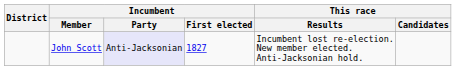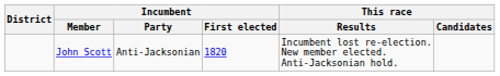 <table class=wikitable>
 <tr>
 <th rowspan=2>District</th>
 <th colspan=3>Incumbent</th>
 <th colspan=2>This race</th>
 </tr>
 <tr>
 <th>Member</th>
 <th>Party</th>
 <th>First elected</th>
 <th>Results</th>
 <th>Candidates</th>
 </tr>
 <tr>
 <td></td>
 <td><a href='#'>John Scott</a></td>
-<td style="background: lavender;">Anti-Jacksonian</td>
-<td><a href='#'>1827</a></td>
+<td>Anti-Jacksonian</td>
+<td><a href='#'>1820</a></td>
 <td>Incumbent lost re-election.<br>New member elected.<br> Anti-Jacksonian hold.</td>
 <td nowrap></td>
 </tr>
 </table>
